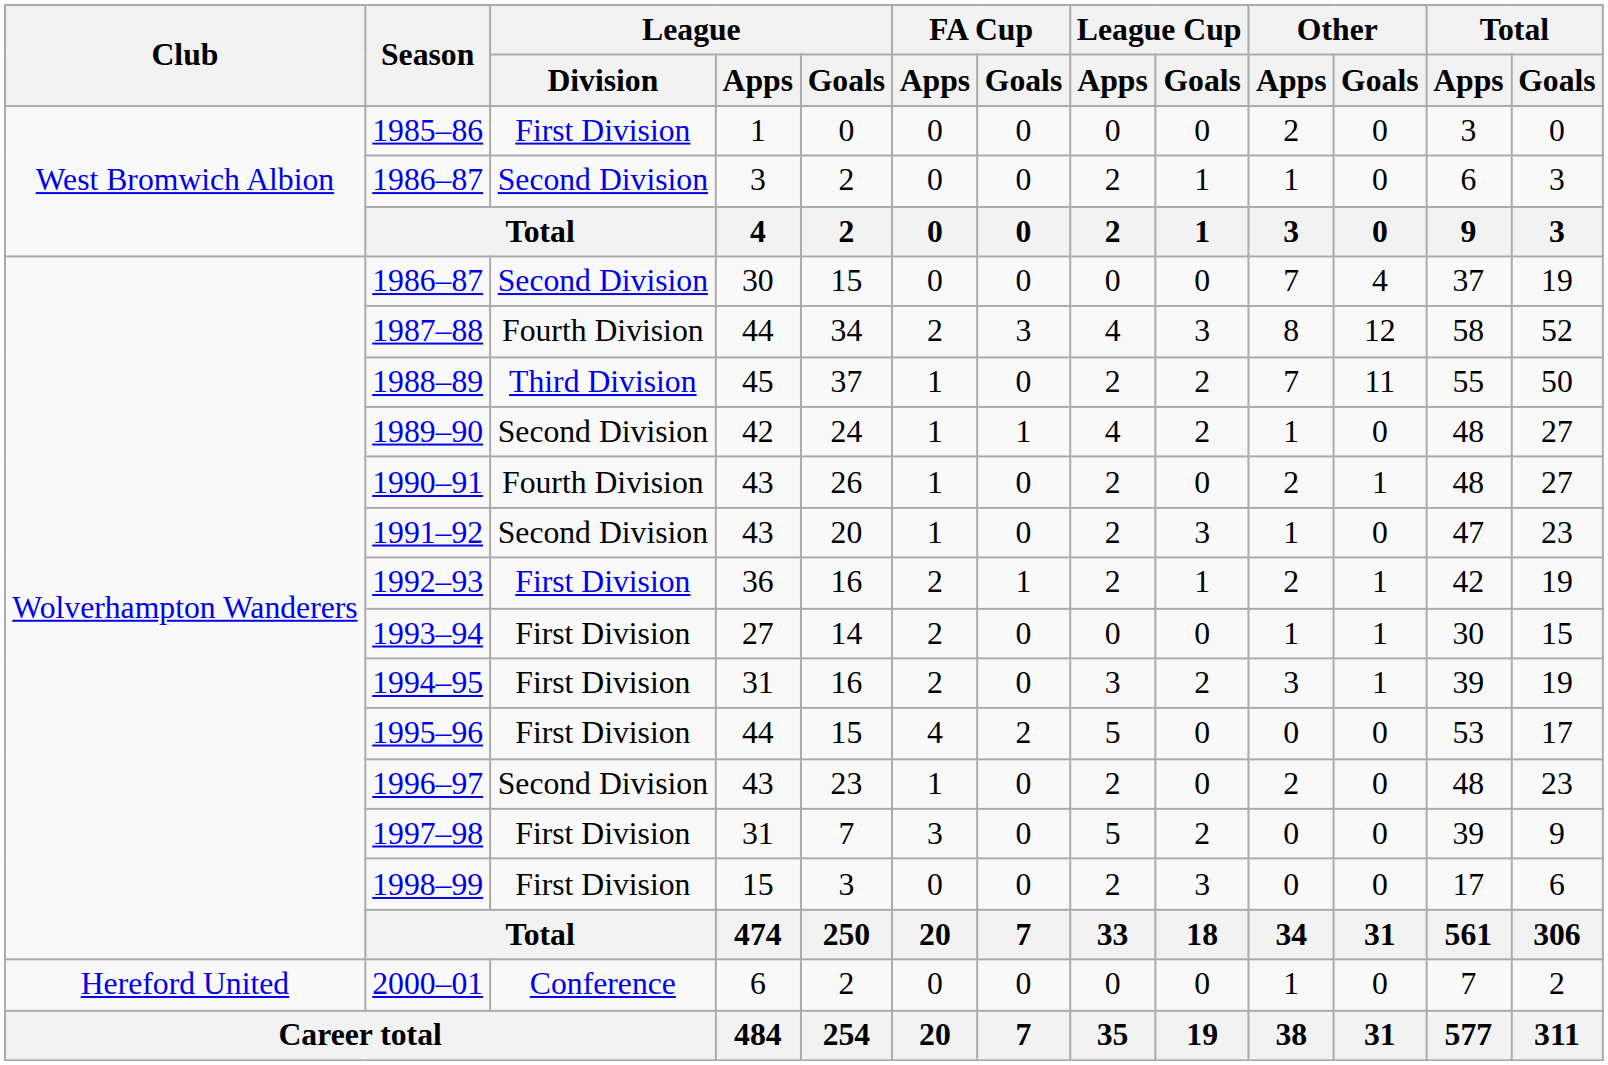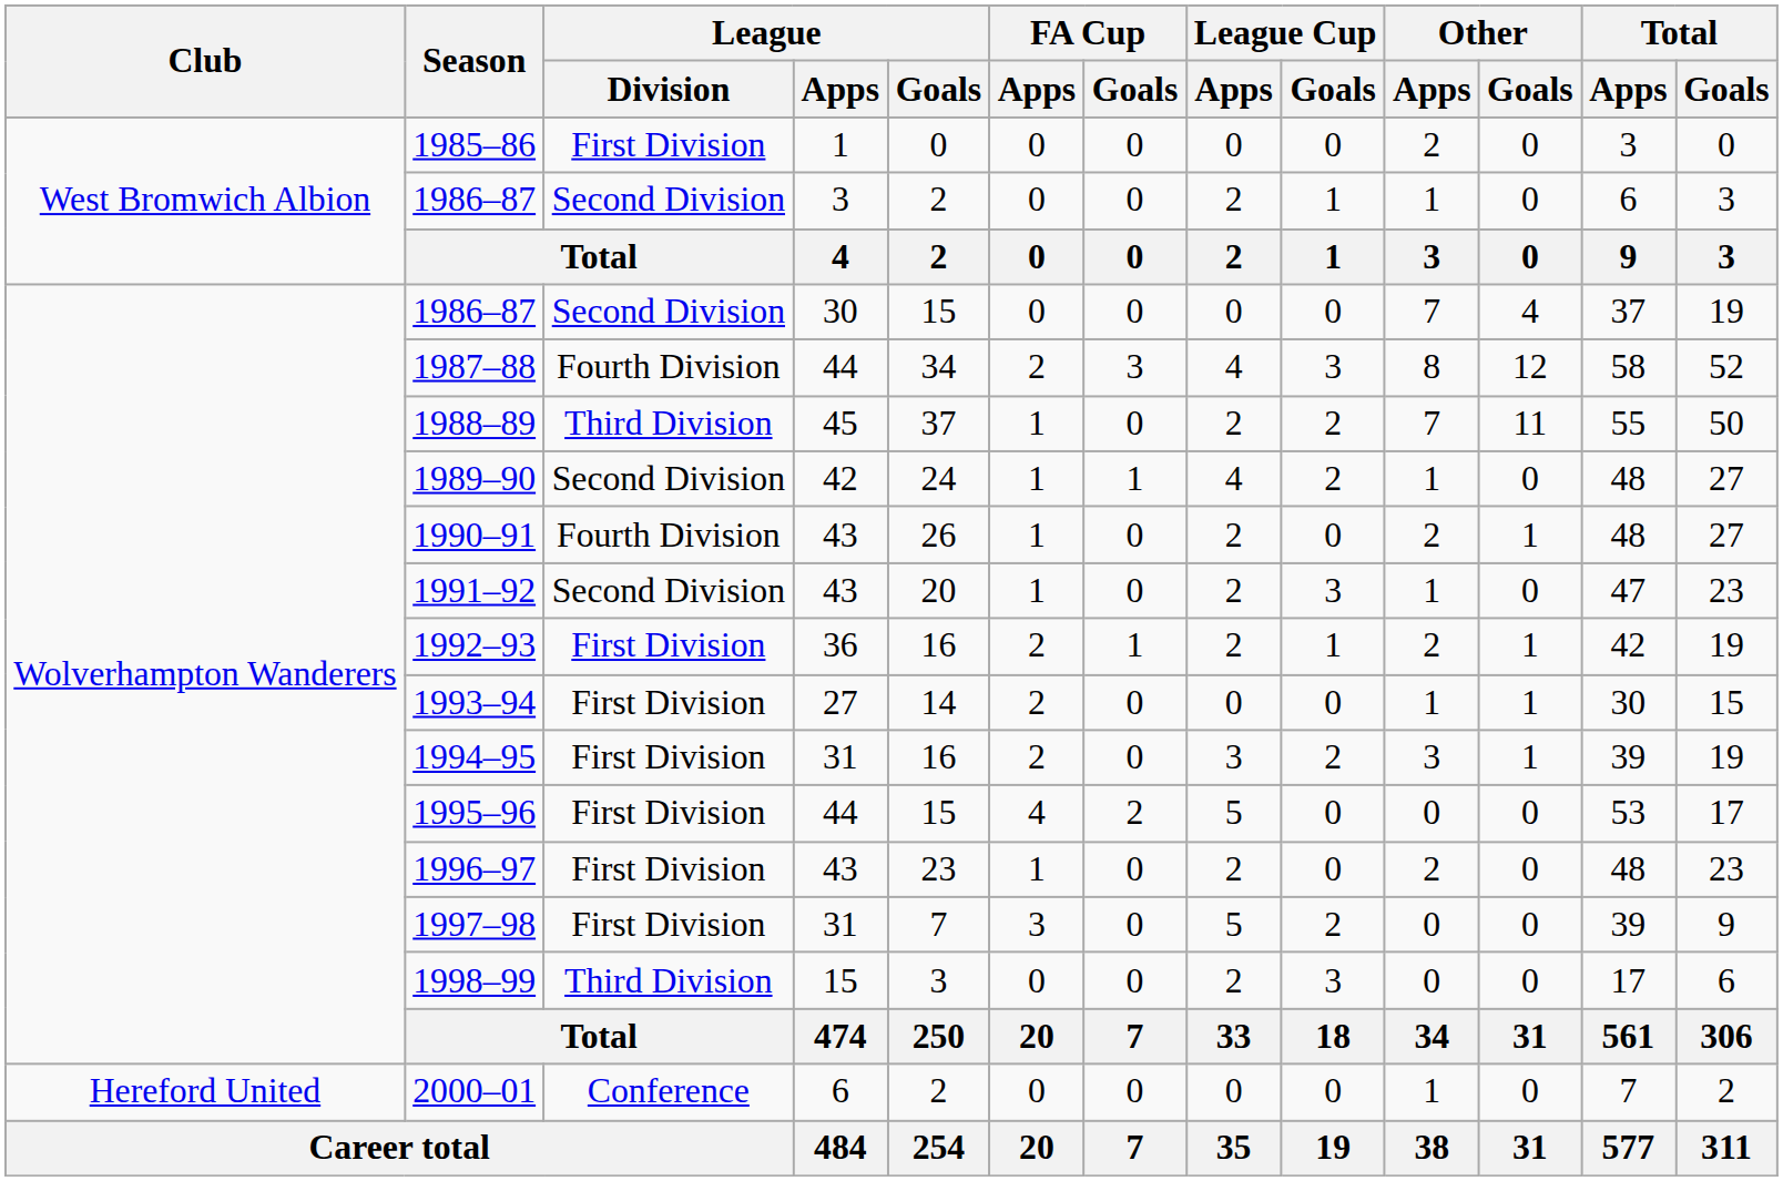 <table class="wikitable" style="text-align: center;">
 <tr>
 <th rowspan="2">Club</th>
 <th rowspan="2">Season</th>
 <th colspan="3">League</th>
 <th colspan="2">FA Cup</th>
 <th colspan="2">League Cup</th>
 <th colspan="2">Other</th>
 <th colspan="2">Total</th>
 </tr>
 <tr>
 <th>Division</th>
 <th>Apps</th>
 <th>Goals</th>
 <th>Apps</th>
 <th>Goals</th>
 <th>Apps</th>
 <th>Goals</th>
 <th>Apps</th>
 <th>Goals</th>
 <th>Apps</th>
 <th>Goals</th>
 </tr>
 <tr>
 <td rowspan="3"><a href='#'>West Bromwich Albion</a></td>
 <td><a href='#'>1985–86</a></td>
 <td><a href='#'>First Division</a></td>
 <td>1</td>
 <td>0</td>
 <td>0</td>
 <td>0</td>
 <td>0</td>
 <td>0</td>
 <td>2</td>
 <td>0</td>
 <td>3</td>
 <td>0</td>
 </tr>
 <tr>
 <td><a href='#'>1986–87</a></td>
 <td><a href='#'>Second Division</a></td>
 <td>3</td>
 <td>2</td>
 <td>0</td>
 <td>0</td>
 <td>2</td>
 <td>1</td>
 <td>1</td>
 <td>0</td>
 <td>6</td>
 <td>3</td>
 </tr>
 <tr>
 <th colspan=2>Total</th>
 <th>4</th>
 <th>2</th>
 <th>0</th>
 <th>0</th>
 <th>2</th>
 <th>1</th>
 <th>3</th>
 <th>0</th>
 <th>9</th>
 <th>3</th>
 </tr>
 <tr>
 <td rowspan="14"><a href='#'>Wolverhampton Wanderers</a></td>
 <td><a href='#'>1986–87</a></td>
 <td><a href='#'>Second Division</a></td>
 <td>30</td>
 <td>15</td>
 <td>0</td>
 <td>0</td>
 <td>0</td>
 <td>0</td>
 <td>7</td>
 <td>4</td>
 <td>37</td>
 <td>19</td>
 </tr>
 <tr>
 <td><a href='#'>1987–88</a></td>
 <td>Fourth Division</td>
 <td>44</td>
 <td>34</td>
 <td>2</td>
 <td>3</td>
 <td>4</td>
 <td>3</td>
 <td>8</td>
 <td>12</td>
 <td>58</td>
 <td>52</td>
 </tr>
 <tr>
 <td><a href='#'>1988–89</a></td>
 <td><a href='#'>Third Division</a></td>
 <td>45</td>
 <td>37</td>
 <td>1</td>
 <td>0</td>
 <td>2</td>
 <td>2</td>
 <td>7</td>
 <td>11</td>
 <td>55</td>
 <td>50</td>
 </tr>
 <tr>
 <td><a href='#'>1989–90</a></td>
 <td>Second Division</td>
 <td>42</td>
 <td>24</td>
 <td>1</td>
 <td>1</td>
 <td>4</td>
 <td>2</td>
 <td>1</td>
 <td>0</td>
 <td>48</td>
 <td>27</td>
 </tr>
 <tr>
 <td><a href='#'>1990–91</a></td>
 <td>Fourth Division</td>
 <td>43</td>
 <td>26</td>
 <td>1</td>
 <td>0</td>
 <td>2</td>
 <td>0</td>
 <td>2</td>
 <td>1</td>
 <td>48</td>
 <td>27</td>
 </tr>
 <tr>
 <td><a href='#'>1991–92</a></td>
 <td>Second Division</td>
 <td>43</td>
 <td>20</td>
 <td>1</td>
 <td>0</td>
 <td>2</td>
 <td>3</td>
 <td>1</td>
 <td>0</td>
 <td>47</td>
 <td>23</td>
 </tr>
 <tr>
 <td><a href='#'>1992–93</a></td>
 <td><a href='#'>First Division</a></td>
 <td>36</td>
 <td>16</td>
 <td>2</td>
 <td>1</td>
 <td>2</td>
 <td>1</td>
 <td>2</td>
 <td>1</td>
 <td>42</td>
 <td>19</td>
 </tr>
 <tr>
 <td><a href='#'>1993–94</a></td>
 <td>First Division</td>
 <td>27</td>
 <td>14</td>
 <td>2</td>
 <td>0</td>
 <td>0</td>
 <td>0</td>
 <td>1</td>
 <td>1</td>
 <td>30</td>
 <td>15</td>
 </tr>
 <tr>
 <td><a href='#'>1994–95</a></td>
 <td>First Division</td>
 <td>31</td>
 <td>16</td>
 <td>2</td>
 <td>0</td>
 <td>3</td>
 <td>2</td>
 <td>3</td>
 <td>1</td>
 <td>39</td>
 <td>19</td>
 </tr>
 <tr>
 <td><a href='#'>1995–96</a></td>
 <td>First Division</td>
 <td>44</td>
 <td>15</td>
 <td>4</td>
 <td>2</td>
 <td>5</td>
 <td>0</td>
 <td>0</td>
 <td>0</td>
 <td>53</td>
 <td>17</td>
 </tr>
 <tr>
 <td><a href='#'>1996–97</a></td>
-<td>Second Division</td>
+<td>First Division</td>
 <td>43</td>
 <td>23</td>
 <td>1</td>
 <td>0</td>
 <td>2</td>
 <td>0</td>
 <td>2</td>
 <td>0</td>
 <td>48</td>
 <td>23</td>
 </tr>
 <tr>
 <td><a href='#'>1997–98</a></td>
 <td>First Division</td>
 <td>31</td>
 <td>7</td>
 <td>3</td>
 <td>0</td>
 <td>5</td>
 <td>2</td>
 <td>0</td>
 <td>0</td>
 <td>39</td>
 <td>9</td>
 </tr>
 <tr>
 <td><a href='#'>1998–99</a></td>
-<td>First Division</td>
+<td><a href='#'>Third Division</a></td>
 <td>15</td>
 <td>3</td>
 <td>0</td>
 <td>0</td>
 <td>2</td>
 <td>3</td>
 <td>0</td>
 <td>0</td>
 <td>17</td>
 <td>6</td>
 </tr>
 <tr>
 <th colspan=2>Total</th>
 <th>474</th>
 <th>250</th>
 <th>20</th>
 <th>7</th>
 <th>33</th>
 <th>18</th>
 <th>34</th>
 <th>31</th>
 <th>561</th>
 <th>306</th>
 </tr>
 <tr>
 <td><a href='#'>Hereford United</a></td>
 <td><a href='#'>2000–01</a></td>
 <td><a href='#'>Conference</a></td>
 <td>6</td>
 <td>2</td>
 <td>0</td>
 <td>0</td>
 <td>0</td>
 <td>0</td>
 <td>1</td>
 <td>0</td>
 <td>7</td>
 <td>2</td>
 </tr>
 <tr>
 <th colspan="3">Career total</th>
 <th>484</th>
 <th>254</th>
 <th>20</th>
 <th>7</th>
 <th>35</th>
 <th>19</th>
 <th>38</th>
 <th>31</th>
 <th>577</th>
 <th>311</th>
 </tr>
 </table>
